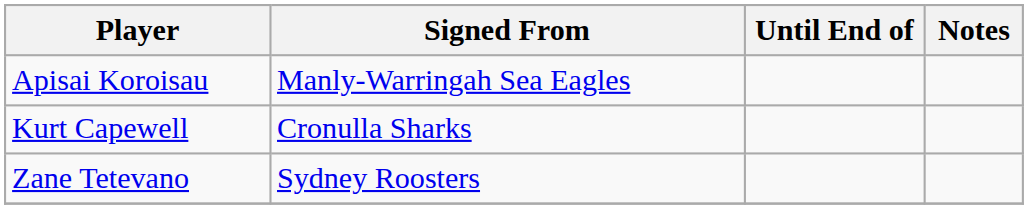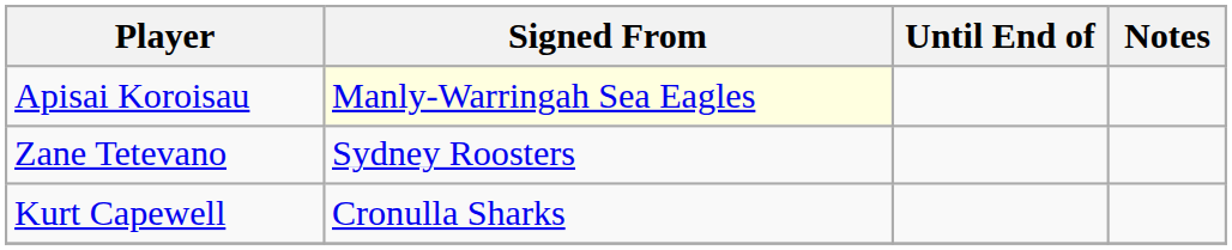 <table class="wikitable" style="font-size:90%">
 <tr style="background:#efefef;">
 <th style="width:120px;">Player</th>
 <th style="width:220px;">Signed From</th>
 <th style="width:80px;">Until End of</th>
 <th style="width:40px;">Notes</th>
 </tr>
 <tr>
 <td><a href='#'>Apisai Koroisau</a></td>
-<td> <a href='#'>Manly-Warringah Sea Eagles</a></td>
+<td style="background: lightyellow;"> <a href='#'>Manly-Warringah Sea Eagles</a></td>
+<td></td>
+<td></td>
+</tr>
+<tr>
+<td><a href='#'>Zane Tetevano</a></td>
+<td> <a href='#'>Sydney Roosters</a></td>
 <td></td>
 <td></td>
 </tr>
 <tr>
 <td><a href='#'>Kurt Capewell</a></td>
 <td> <a href='#'>Cronulla Sharks</a></td>
 <td></td>
 <td></td>
 </tr>
 <tr>
-<td><a href='#'>Zane Tetevano</a></td>
-<td> <a href='#'>Sydney Roosters</a></td>
-<td></td>
-<td></td>
-</tr>
-<tr>
 </tr>
 </table>
